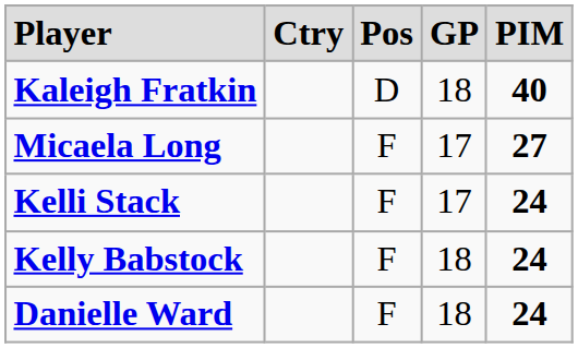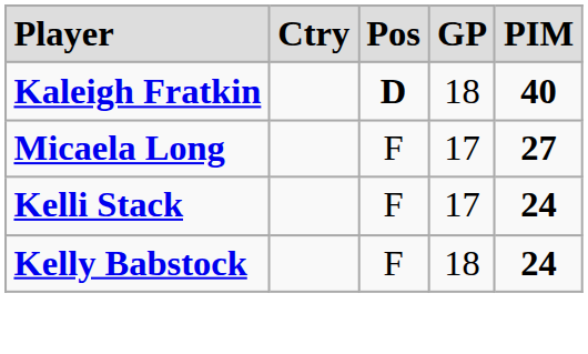 <table class="wikitable">
 <tr align="center" style="font-weight:bold; background-color:#dddddd;" |>
 <td align="left">Player</td>
 <td>Ctry</td>
 <td>Pos</td>
 <td>GP</td>
 <td>PIM</td>
 </tr>
 <tr align="center">
 <td align="left"><strong><a href='#'>Kaleigh Fratkin</a></strong></td>
 <td></td>
-<td>D</td>
+<td><strong>D</strong></td>
 <td>18</td>
 <td><strong>40</strong></td>
 </tr>
 <tr align="center">
 <td align="left"><strong><a href='#'>Micaela Long</a></strong></td>
 <td></td>
 <td>F</td>
 <td>17</td>
 <td><strong>27</strong></td>
 </tr>
 <tr align="center">
 <td align="left"><strong><a href='#'>Kelli Stack</a></strong></td>
 <td></td>
 <td>F</td>
 <td>17</td>
 <td><strong>24</strong></td>
 </tr>
 <tr align="center">
 <td align="left"><strong><a href='#'>Kelly Babstock</a></strong></td>
 <td></td>
 <td>F</td>
 <td>18</td>
 <td><strong>24</strong></td>
 </tr>
-<tr align="center">
-<td align="left"><strong><a href='#'>Danielle Ward</a></strong></td>
-<td></td>
-<td>F</td>
-<td>18</td>
-<td><strong>24</strong></td>
-</tr>
 </table>
